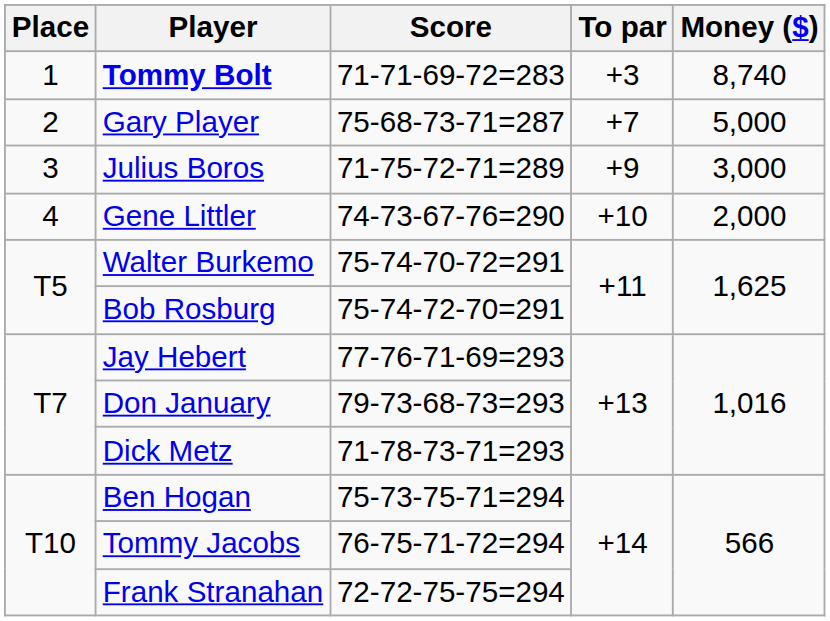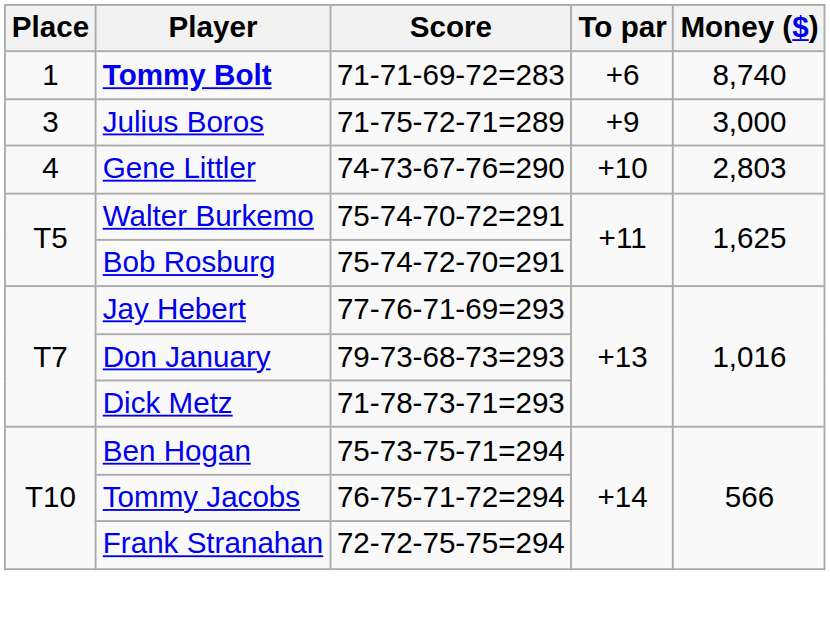 <table class=wikitable>
 <tr>
 <th>Place</th>
 <th>Player</th>
 <th>Score</th>
 <th>To par</th>
 <th>Money (<a href='#'>$</a>)</th>
 </tr>
 <tr>
 <td align=center>1</td>
 <td> <strong><a href='#'>Tommy Bolt</a></strong></td>
 <td>71-71-69-72=283</td>
-<td align=center>+3</td>
+<td align=center>+6</td>
 <td align=center>8,740</td>
-</tr>
-<tr>
-<td align=center>2</td>
-<td> <a href='#'>Gary Player</a></td>
-<td>75-68-73-71=287</td>
-<td align=center>+7</td>
-<td align=center>5,000</td>
 </tr>
 <tr>
 <td align=center>3</td>
 <td> <a href='#'>Julius Boros</a></td>
 <td>71-75-72-71=289</td>
 <td align=center>+9</td>
 <td align=center>3,000</td>
 </tr>
 <tr>
 <td align=center>4</td>
 <td> <a href='#'>Gene Littler</a></td>
 <td>74-73-67-76=290</td>
 <td align=center>+10</td>
-<td align=center>2,000</td>
+<td align=center>2,803</td>
 </tr>
 <tr>
 <td rowspan=2 align=center>T5</td>
 <td> <a href='#'>Walter Burkemo</a></td>
 <td>75-74-70-72=291</td>
 <td rowspan=2 align=center>+11</td>
 <td rowspan=2 align=center>1,625</td>
 </tr>
 <tr>
 <td> <a href='#'>Bob Rosburg</a></td>
 <td>75-74-72-70=291</td>
 </tr>
 <tr>
 <td rowspan=3 align=center>T7</td>
 <td> <a href='#'>Jay Hebert</a></td>
 <td>77-76-71-69=293</td>
 <td rowspan=3 align=center>+13</td>
 <td rowspan=3 align=center>1,016</td>
 </tr>
 <tr>
 <td> <a href='#'>Don January</a></td>
 <td>79-73-68-73=293</td>
 </tr>
 <tr>
 <td> <a href='#'>Dick Metz</a></td>
 <td>71-78-73-71=293</td>
 </tr>
 <tr>
 <td rowspan=3 align=center>T10</td>
 <td> <a href='#'>Ben Hogan</a></td>
 <td>75-73-75-71=294</td>
 <td rowspan=3 align=center>+14</td>
 <td rowspan=3 align=center>566</td>
 </tr>
 <tr>
 <td> <a href='#'>Tommy Jacobs</a></td>
 <td>76-75-71-72=294</td>
 </tr>
 <tr>
 <td> <a href='#'>Frank Stranahan</a></td>
 <td>72-72-75-75=294</td>
 </tr>
 </table>
